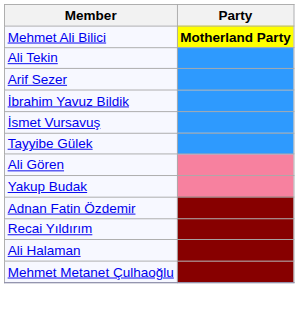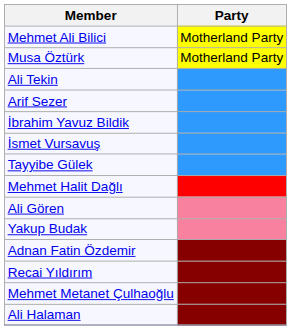 <table class=wikitable style="border:1px solid #8888aa; background-color:#f7f8ff; padding:0px; font-size:90%;">
 <tr>
 <th>Member</th>
 <th>Party</th>
 </tr>
 <tr>
 <td><a href='#'>Mehmet Ali Bilici</a></td>
-<td style="background: #ffff00"><strong>Motherland Party</strong></td>
+<td style="background: #ffff00">Motherland Party</td>
+</tr>
+<tr>
+<td><a href='#'>Musa Öztürk</a></td>
+<td style="background: #ffff00">Motherland Party</td>
 </tr>
 <tr>
 <td><a href='#'>Ali Tekin</a></td>
 <td style="background: #2E9AFE"></td>
 </tr>
 <tr>
 <td><a href='#'>Arif Sezer</a></td>
 <td style="background: #2E9AFE"></td>
 </tr>
 <tr>
 <td><a href='#'>İbrahim Yavuz Bildik</a></td>
 <td style="background: #2E9AFE"></td>
 </tr>
 <tr>
 <td><a href='#'>İsmet Vursavuş</a></td>
 <td style="background: #2E9AFE"></td>
 </tr>
 <tr>
 <td><a href='#'>Tayyibe Gülek</a></td>
 <td style="background: #2E9AFE"></td>
 </tr>
 <tr>
+<td><a href='#'>Mehmet Halit Dağlı</a></td>
+<td style="background: #ff0000"></td>
+</tr>
+<tr>
 <td><a href='#'>Ali Gören</a></td>
 <td style="background: #F7819F"></td>
 </tr>
 <tr>
 <td><a href='#'>Yakup Budak</a></td>
 <td style="background: #F7819F"></td>
 </tr>
 <tr>
 <td><a href='#'>Adnan Fatin Özdemir</a></td>
 <td style="background: #870000"></td>
 </tr>
 <tr>
 <td><a href='#'>Recai Yıldırım</a></td>
 <td style="background: #870000"></td>
 </tr>
 <tr>
-<td><a href='#'>Ali Halaman</a></td>
+<td><a href='#'>Mehmet Metanet Çulhaoğlu</a></td>
 <td style="background: #870000"></td>
 </tr>
 <tr>
-<td><a href='#'>Mehmet Metanet Çulhaoğlu</a></td>
+<td><a href='#'>Ali Halaman</a></td>
 <td style="background: #870000"></td>
 </tr>
 <tr>
 </tr>
 </table>
